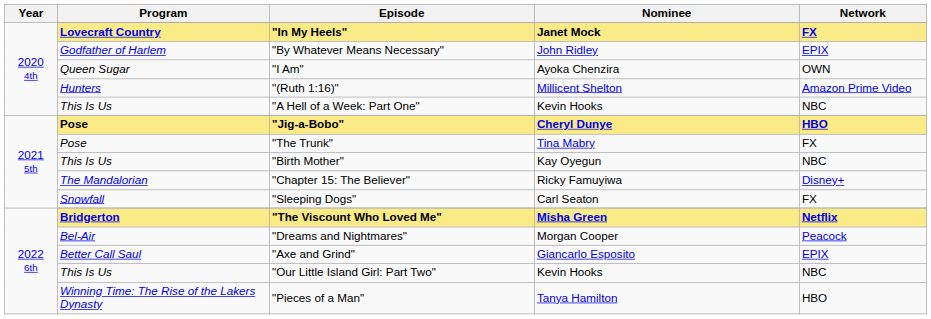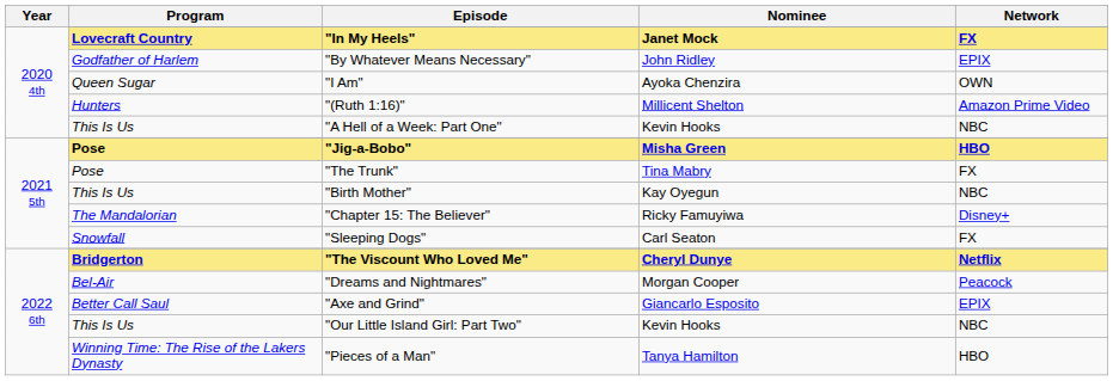 <table class="wikitable" style="width:100%">
 <tr bgcolor="#bebebe">
 <th width="5%">Year</th>
 <th width="20%">Program</th>
 <th width="25%">Episode</th>
 <th width="25%">Nominee</th>
 <th width="12%">Network</th>
 </tr>
 <tr>
 <td rowspan=6 style="text-align:center"><a href='#'>2020</a><br><small><a href='#'>4th</a></small><br></td>
 </tr>
 <tr style="background:#FAEB86">
 <td><strong><a href='#'>Lovecraft Country</a></strong></td>
 <td><strong>"In My Heels"</strong></td>
 <td><strong>Janet Mock</strong></td>
 <td><strong><a href='#'>FX</a></strong></td>
 </tr>
 <tr>
 <td><em><a href='#'>Godfather of Harlem</a></em></td>
 <td>"By Whatever Means Necessary"</td>
 <td><a href='#'>John Ridley</a></td>
 <td><a href='#'>EPIX</a></td>
 </tr>
 <tr>
 <td><em>Queen Sugar</em></td>
 <td>"I Am"</td>
 <td>Ayoka Chenzira</td>
 <td>OWN</td>
 </tr>
 <tr>
 <td><em><a href='#'>Hunters</a></em></td>
 <td>"(Ruth 1:16)"</td>
 <td><a href='#'>Millicent Shelton</a></td>
 <td><a href='#'>Amazon Prime Video</a></td>
 </tr>
 <tr>
 <td><em>This Is Us</em></td>
 <td>"A Hell of a Week: Part One"</td>
 <td>Kevin Hooks</td>
 <td>NBC</td>
 </tr>
 <tr>
 <td rowspan=6 style="text-align:center"><a href='#'>2021</a><br><small><a href='#'>5th</a></small><br></td>
 </tr>
 <tr style="background:#FAEB86">
 <td><strong>Pose</strong></td>
 <td><strong>"Jig-a-Bobo"</strong></td>
-<td><strong><a href='#'>Cheryl Dunye</a></strong></td>
+<td><strong><a href='#'>Misha Green</a></strong></td>
 <td><strong><a href='#'>HBO</a></strong></td>
 </tr>
 <tr>
 <td><em>Pose</em></td>
 <td>"The Trunk"</td>
 <td><a href='#'>Tina Mabry</a></td>
 <td>FX</td>
 </tr>
 <tr>
 <td><em>This Is Us</em></td>
 <td>"Birth Mother"</td>
 <td>Kay Oyegun</td>
 <td>NBC</td>
 </tr>
 <tr>
 <td><em><a href='#'>The Mandalorian</a></em></td>
 <td>"Chapter 15: The Believer"</td>
 <td>Ricky Famuyiwa</td>
 <td><a href='#'>Disney+</a></td>
 </tr>
 <tr>
 <td><em><a href='#'>Snowfall</a></em></td>
 <td>"Sleeping Dogs"</td>
 <td>Carl Seaton</td>
 <td>FX</td>
 </tr>
 <tr>
 <td rowspan=6 style="text-align:center"><a href='#'>2022</a><br><small><a href='#'>6th</a></small><br></td>
 </tr>
 <tr style="background:#FAEB86">
 <td><strong><a href='#'>Bridgerton</a></strong></td>
 <td><strong>"The Viscount Who Loved Me"</strong></td>
-<td><strong><a href='#'>Misha Green</a></strong></td>
+<td><strong><a href='#'>Cheryl Dunye</a></strong></td>
 <td><strong><a href='#'>Netflix</a></strong></td>
 </tr>
 <tr>
 <td><em><a href='#'>Bel-Air</a></em></td>
 <td>"Dreams and Nightmares"</td>
 <td>Morgan Cooper</td>
 <td><a href='#'>Peacock</a></td>
 </tr>
 <tr>
 <td><em><a href='#'>Better Call Saul</a></em></td>
 <td>"Axe and Grind"</td>
 <td><a href='#'>Giancarlo Esposito</a></td>
 <td><a href='#'>EPIX</a></td>
 </tr>
 <tr>
 <td><em>This Is Us</em></td>
 <td>"Our Little Island Girl: Part Two"</td>
 <td>Kevin Hooks</td>
 <td>NBC</td>
 </tr>
 <tr>
 <td><em><a href='#'>Winning Time: The Rise of the Lakers Dynasty</a></em></td>
 <td>"Pieces of a Man"</td>
 <td><a href='#'>Tanya Hamilton</a></td>
 <td>HBO</td>
 </tr>
 </table>
